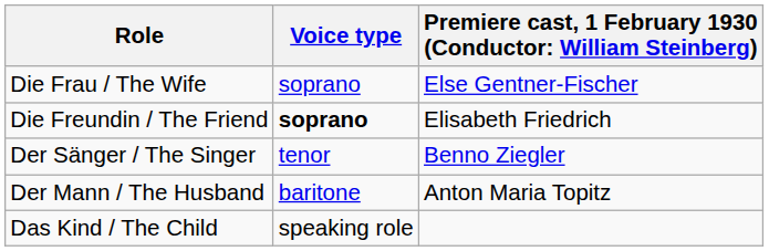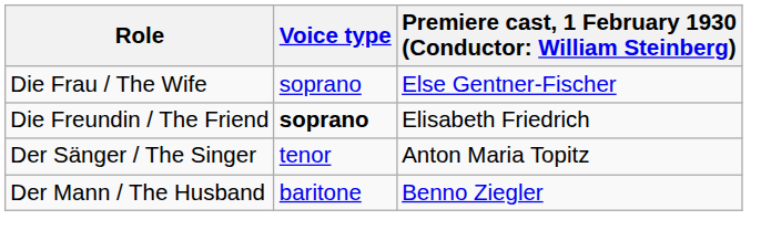 <table class="wikitable">
 <tr>
 <th>Role</th>
 <th><a href='#'>Voice type</a></th>
 <th>Premiere cast, 1 February 1930<br>(Conductor: <a href='#'>William Steinberg</a>)</th>
 </tr>
 <tr>
 <td>Die Frau / The Wife</td>
 <td><a href='#'>soprano</a></td>
 <td><a href='#'>Else Gentner-Fischer</a></td>
 </tr>
 <tr>
 <td>Die Freundin / The Friend</td>
 <td><strong>soprano</strong></td>
 <td>Elisabeth Friedrich</td>
 </tr>
 <tr>
 <td>Der Sänger / The Singer</td>
 <td><a href='#'>tenor</a></td>
-<td><a href='#'>Benno Ziegler</a></td>
+<td>Anton Maria Topitz</td>
 </tr>
 <tr>
 <td>Der Mann / The Husband</td>
 <td><a href='#'>baritone</a></td>
-<td>Anton Maria Topitz</td>
-</tr>
-<tr>
-<td>Das Kind / The Child</td>
-<td>speaking role</td>
-<td></td>
+<td><a href='#'>Benno Ziegler</a></td>
 </tr>
 </table>
